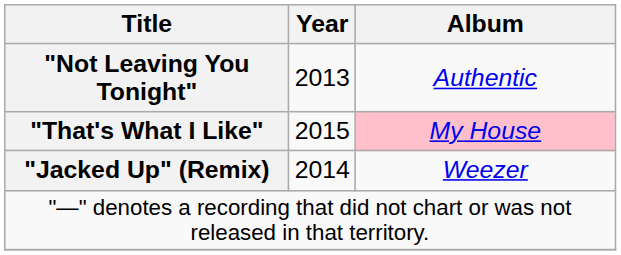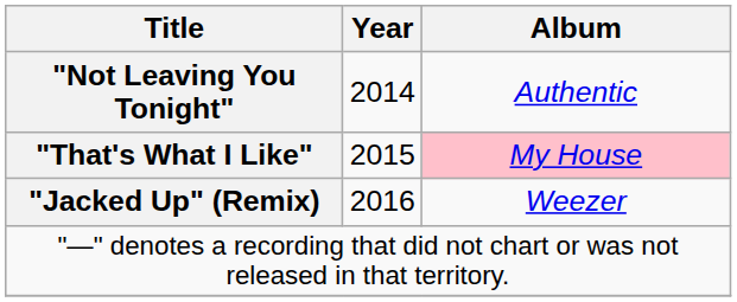 <table class="wikitable plainrowheaders" style="text-align:center;">
 <tr>
 <th scope="col" style="width:11em;">Title</th>
 <th scope="col" style="width:2em;">Year</th>
 <th scope="col" style="width:10em;">Album</th>
 </tr>
 <tr>
 <th scope="row">"Not Leaving You Tonight"<br></th>
-<td rowspan="1">2013</td>
+<td rowspan="1">2014</td>
 <td align="center"><em><a href='#'>Authentic</a></em></td>
 </tr>
 <tr>
 <th scope="row">"That's What I Like"<br></th>
 <td rowspan="1">2015</td>
 <td align="center" style="background: pink;"><em><a href='#'>My House</a></em></td>
 </tr>
 <tr>
 <th scope="row">"Jacked Up" (Remix)<br></th>
-<td rowspan="1">2014</td>
+<td rowspan="1">2016</td>
 <td align="center"><em><a href='#'>Weezer</a></em></td>
 </tr>
 <tr>
 <td colspan="10" style="font-size:90%">"—" denotes a recording that did not chart or was not released in that territory.</td>
 </tr>
 <tr>
 </tr>
 </table>
